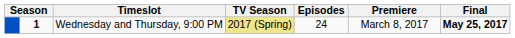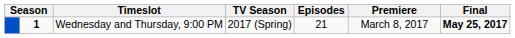 <table class="wikitable" style="text-align: center; margin-bottom: 34px;">
 <tr>
 <th colspan="2" style="padding: 0px 8px">Season</th>
 <th style="padding: 0px 8px">Timeslot</th>
 <th style="padding: 0px 8px">TV Season</th>
 <th style="padding: 0px 5px">Episodes</th>
 <th style="padding: 0px 35px">Premiere</th>
 <th style="padding: 0px 30px">Final</th>
 </tr>
 <tr>
 <td bgcolor="#004FC5" height="10px"></td>
 <td><strong>1</strong></td>
 <td>Wednesday and Thursday, 9:00 PM</td>
-<td style="background: khaki;">2017 (Spring)</td>
-<td>24</td>
+<td>2017 (Spring)</td>
+<td>21</td>
 <td>March 8, 2017</td>
 <td><strong>May 25, 2017</strong></td>
 </tr>
 </table>
